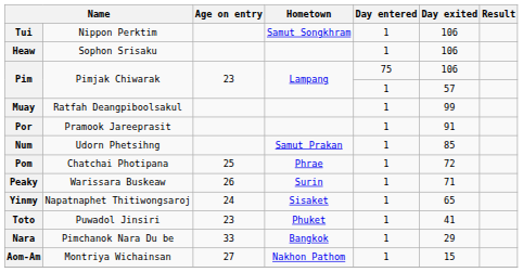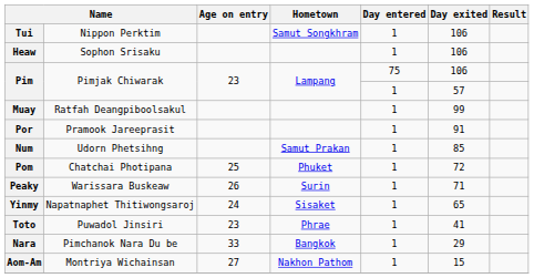 <table class="wikitable sortable" style="text-align:center; line-height:20px; width:auto;">
 <tr>
 <th colspan="2">Name</th>
 <th>Age on entry</th>
 <th>Hometown</th>
 <th>Day entered</th>
 <th>Day exited</th>
 <th>Result</th>
 </tr>
 <tr>
 <th>Tui</th>
 <td>Nippon Perktim</td>
 <td></td>
 <td><a href='#'>Samut Songkhram</a></td>
 <td>1</td>
 <td>106</td>
 <td></td>
 </tr>
 <tr>
 <th>Heaw</th>
 <td>Sophon Srisaku</td>
 <td></td>
 <td></td>
 <td>1</td>
 <td>106</td>
 <td></td>
 </tr>
 <tr rowspan="2"|>
 <th rowspan="2">Pim</th>
 <td rowspan="2">Pimjak Chiwarak</td>
 <td rowspan="2">23</td>
 <td rowspan="2"><a href='#'>Lampang</a></td>
 <td>75</td>
 <td>106</td>
 <td></td>
 </tr>
 <tr>
 <td>1</td>
 <td>57</td>
 <td></td>
 </tr>
 <tr>
 <th>Muay</th>
 <td>Ratfah Deangpiboolsakul</td>
 <td></td>
 <td></td>
 <td>1</td>
 <td>99</td>
 <td></td>
 </tr>
 <tr>
 <th>Por</th>
 <td>Pramook Jareeprasit</td>
 <td></td>
 <td></td>
 <td>1</td>
 <td>91</td>
 <td></td>
 </tr>
 <tr>
 <th>Num</th>
 <td>Udorn Phetsihng</td>
 <td></td>
 <td><a href='#'>Samut Prakan</a></td>
 <td>1</td>
 <td>85</td>
 <td></td>
 </tr>
 <tr>
 <th>Pom</th>
 <td>Chatchai Photipana</td>
 <td>25</td>
-<td><a href='#'>Phrae</a></td>
+<td><a href='#'>Phuket</a></td>
 <td>1</td>
 <td>72</td>
 <td></td>
 </tr>
 <tr>
 <th>Peaky</th>
 <td>Warissara Buskeaw</td>
 <td>26</td>
 <td><a href='#'>Surin</a></td>
 <td>1</td>
 <td>71</td>
 <td></td>
 </tr>
 <tr>
 <th>Yinmy</th>
 <td>Napatnaphet Thitiwongsaroj</td>
 <td>24</td>
 <td><a href='#'>Sisaket</a></td>
 <td>1</td>
 <td>65</td>
 <td></td>
 </tr>
 <tr>
 <th>Toto</th>
 <td>Puwadol Jinsiri</td>
 <td>23</td>
-<td><a href='#'>Phuket</a></td>
+<td><a href='#'>Phrae</a></td>
 <td>1</td>
 <td>41</td>
 <td></td>
 </tr>
 <tr>
 <th>Nara</th>
 <td>Pimchanok Nara Du be</td>
 <td>33</td>
 <td><a href='#'>Bangkok</a></td>
 <td>1</td>
 <td>29</td>
 <td></td>
 </tr>
 <tr>
 <th>Aom-Am</th>
 <td>Montriya Wichainsan</td>
 <td>27</td>
 <td><a href='#'>Nakhon Pathom</a></td>
 <td>1</td>
 <td>15</td>
 <td></td>
 </tr>
 <tr>
 </tr>
 </table>
